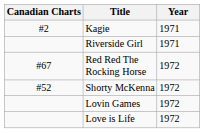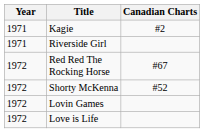 <table class="wikitable" style="text-align:left">
 <tr>
+<th width="60">Year</th>
+<th>Title</th>
 <th>Canadian Charts</th>
-<th>Title</th>
-<th width="60">Year</th>
 </tr>
 <tr>
+<td>1971</td>
+<td>Kagie</td>
 <td align="center">#2</td>
-<td>Kagie</td>
-<td>1971</td>
 </tr>
 <tr>
+<td>1971</td>
+<td>Riverside Girl</td>
 <td align="center"></td>
-<td>Riverside Girl</td>
-<td>1971</td>
 </tr>
 <tr>
+<td>1972</td>
+<td>Red Red The<br>Rocking Horse</td>
 <td align="center">#67</td>
-<td>Red Red The<br>Rocking Horse</td>
-<td>1972</td>
 </tr>
 <tr>
+<td>1972</td>
+<td>Shorty McKenna</td>
 <td align="center">#52</td>
-<td>Shorty McKenna</td>
-<td>1972</td>
 </tr>
 <tr>
+<td>1972</td>
+<td>Lovin Games</td>
 <td align="center"></td>
-<td>Lovin Games</td>
-<td>1972</td>
 </tr>
 <tr>
+<td>1972</td>
+<td>Love is Life</td>
 <td align="center"></td>
-<td>Love is Life</td>
-<td>1972</td>
 </tr>
 </table>
